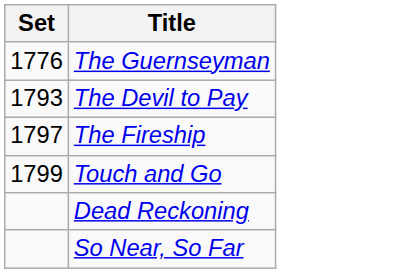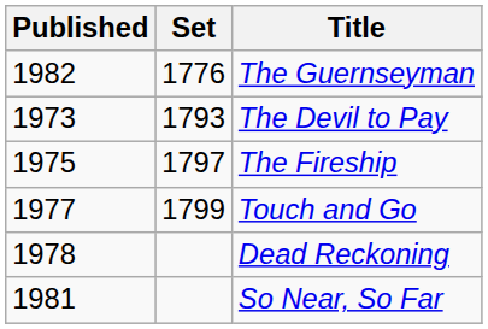 <table class="wikitable sortable">
 <tr>
+<th>Published</th>
 <th>Set</th>
 <th>Title</th>
 </tr>
 <tr>
+<td>1982</td>
 <td>1776</td>
 <td><em><a href='#'>The Guernseyman</a></em></td>
 </tr>
 <tr>
+<td>1973</td>
 <td>1793</td>
 <td><a href='#'><em>The Devil to Pay</em></a></td>
 </tr>
 <tr>
+<td>1975</td>
 <td>1797</td>
 <td><a href='#'><em>The Fireship</em></a></td>
 </tr>
 <tr>
+<td>1977</td>
 <td>1799</td>
 <td><a href='#'><em>Touch and Go</em></a></td>
 </tr>
 <tr>
+<td>1978</td>
 <td></td>
 <td><a href='#'><em>Dead Reckoning</em></a></td>
 </tr>
 <tr>
+<td>1981</td>
 <td></td>
 <td><em><a href='#'>So Near, So Far</a></em></td>
 </tr>
 </table>
